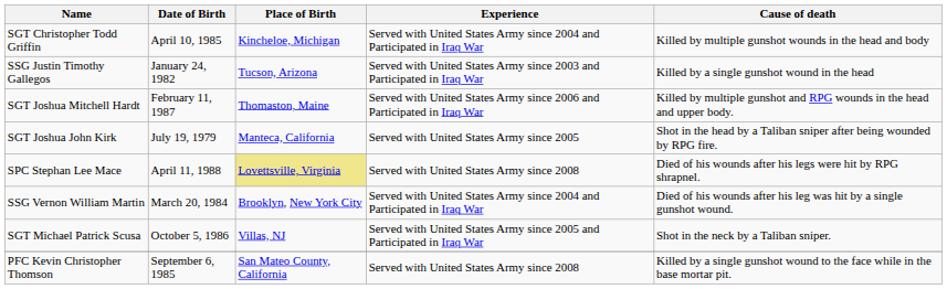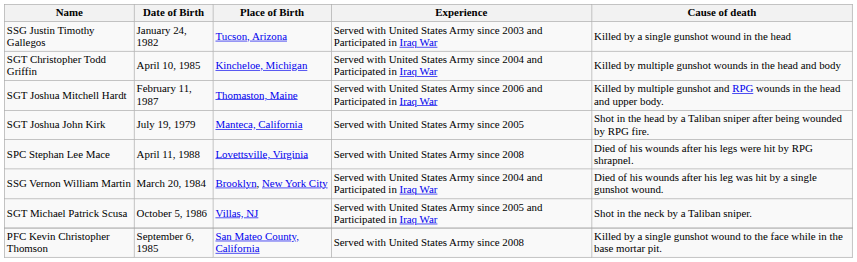 <table class="wikitable">
 <tr>
 <th>Name</th>
 <th>Date of Birth</th>
 <th>Place of Birth</th>
 <th>Experience</th>
 <th>Cause of death</th>
 </tr>
 <tr>
+<td>SSG Justin Timothy Gallegos</td>
+<td>January 24, 1982</td>
+<td><a href='#'>Tucson, Arizona</a></td>
+<td>Served with United States Army since 2003 and Participated in <a href='#'>Iraq War</a></td>
+<td>Killed by a single gunshot wound in the head</td>
+</tr>
+<tr>
 <td>SGT Christopher Todd Griffin</td>
 <td>April 10, 1985</td>
 <td><a href='#'>Kincheloe, Michigan</a></td>
 <td>Served with United States Army since 2004 and Participated in <a href='#'>Iraq War</a></td>
 <td>Killed by multiple gunshot wounds in the head and body</td>
-</tr>
-<tr>
-<td>SSG Justin Timothy Gallegos</td>
-<td>January 24, 1982</td>
-<td><a href='#'>Tucson, Arizona</a></td>
-<td>Served with United States Army since 2003 and Participated in <a href='#'>Iraq War</a></td>
-<td>Killed by a single gunshot wound in the head</td>
 </tr>
 <tr>
 <td>SGT Joshua Mitchell Hardt</td>
 <td>February 11, 1987</td>
 <td><a href='#'>Thomaston, Maine</a></td>
 <td>Served with United States Army since 2006 and Participated in <a href='#'>Iraq War</a></td>
 <td>Killed by multiple gunshot and <a href='#'>RPG</a> wounds in the head and upper body.</td>
 </tr>
 <tr>
 <td>SGT Joshua John Kirk</td>
 <td>July 19, 1979</td>
 <td><a href='#'>Manteca, California</a></td>
 <td>Served with United States Army since 2005</td>
 <td>Shot in the head by a Taliban sniper after being wounded by RPG fire.</td>
 </tr>
 <tr>
 <td>SPC Stephan Lee Mace</td>
 <td>April 11, 1988</td>
-<td style="background: khaki;"><a href='#'>Lovettsville, Virginia</a></td>
+<td><a href='#'>Lovettsville, Virginia</a></td>
 <td>Served with United States Army since 2008</td>
 <td>Died of his wounds after his legs were hit by RPG shrapnel.</td>
 </tr>
 <tr>
 <td>SSG Vernon William Martin</td>
 <td>March 20, 1984</td>
 <td><a href='#'>Brooklyn</a>, <a href='#'>New York City</a></td>
 <td>Served with United States Army since 2004 and Participated in <a href='#'>Iraq War</a></td>
 <td>Died of his wounds after his leg was hit by a single gunshot wound.</td>
 </tr>
 <tr>
 <td>SGT Michael Patrick Scusa</td>
 <td>October 5, 1986</td>
 <td><a href='#'>Villas, NJ</a></td>
 <td>Served with United States Army since 2005 and Participated in <a href='#'>Iraq War</a></td>
 <td>Shot in the neck by a Taliban sniper.</td>
 </tr>
 <tr>
 </tr>
 <tr>
 <td>PFC Kevin Christopher Thomson</td>
 <td>September 6, 1985</td>
 <td><a href='#'>San Mateo County, California</a></td>
 <td>Served with United States Army since 2008</td>
 <td>Killed by a single gunshot wound to the face while in the base mortar pit.</td>
 </tr>
 </table>
